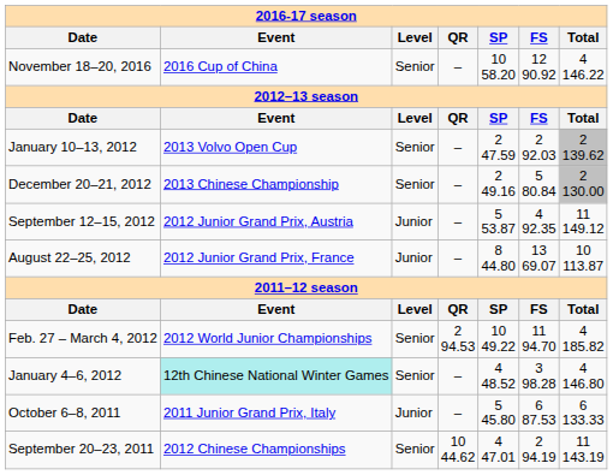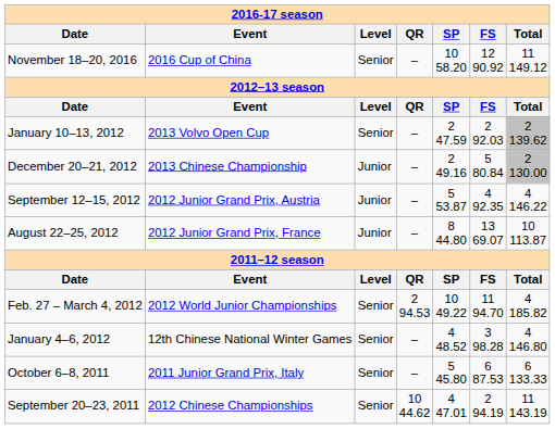 <table class="wikitable">
 <tr>
 <th style="background-color: #ffdead;" colspan=7><a href='#'>2016-17 season</a></th>
 </tr>
 <tr>
 <th>Date</th>
 <th>Event</th>
 <th>Level</th>
 <th>QR</th>
 <th><a href='#'>SP</a></th>
 <th><a href='#'>FS</a></th>
 <th>Total</th>
 </tr>
 <tr>
 <td>November 18–20, 2016</td>
 <td><a href='#'>2016 Cup of China</a></td>
 <td>Senior</td>
 <td align=center>–</td>
 <td align=center>10 <br> 58.20</td>
 <td align=center>12 <br> 90.92</td>
-<td align=center>4 <br> 146.22</td>
+<td align=center>11 <br> 149.12</td>
 </tr>
 <tr>
 <th style="background-color: #ffdead;" colspan=7><a href='#'>2012–13 season</a></th>
 </tr>
 <tr>
 <th>Date</th>
 <th>Event</th>
 <th>Level</th>
 <th>QR</th>
 <th><a href='#'>SP</a></th>
 <th><a href='#'>FS</a></th>
 <th>Total</th>
 </tr>
 <tr>
 <td>January 10–13, 2012</td>
 <td><a href='#'>2013 Volvo Open Cup</a></td>
 <td>Senior</td>
 <td align=center>–</td>
 <td align=center>2 <br> 47.59</td>
 <td align=center>2 <br> 92.03</td>
 <td align=center bgcolor=silver>2 <br> 139.62</td>
 </tr>
 <tr>
 <td>December 20–21, 2012</td>
 <td><a href='#'>2013 Chinese Championship</a></td>
-<td>Senior</td>
+<td>Junior</td>
 <td align=center>–</td>
 <td align=center>2 <br> 49.16</td>
 <td align=center>5 <br> 80.84</td>
 <td align=center bgcolor=silver>2 <br> 130.00</td>
 </tr>
 <tr>
 <td>September 12–15, 2012</td>
 <td><a href='#'>2012 Junior Grand Prix, Austria</a></td>
 <td>Junior</td>
 <td align=center>–</td>
 <td align=center>5 <br> 53.87</td>
 <td align=center>4 <br> 92.35</td>
-<td align=center>11 <br> 149.12</td>
+<td align=center>4 <br> 146.22</td>
 </tr>
 <tr>
 <td>August 22–25, 2012</td>
 <td><a href='#'>2012 Junior Grand Prix, France</a></td>
 <td>Junior</td>
 <td align=center>–</td>
 <td align=center>8 <br> 44.80</td>
 <td align=center>13 <br> 69.07</td>
 <td align=center>10 <br> 113.87</td>
 </tr>
 <tr>
 <th style="background-color: #ffdead;" colspan=7><a href='#'>2011–12 season</a></th>
 </tr>
 <tr>
 <th>Date</th>
 <th>Event</th>
 <th>Level</th>
 <th>QR</th>
 <th>SP</th>
 <th>FS</th>
 <th>Total</th>
 </tr>
 <tr>
 <td>Feb. 27 – March 4, 2012</td>
 <td><a href='#'>2012 World Junior Championships</a></td>
 <td>Senior</td>
 <td align=center>2 <br> 94.53</td>
 <td align=center>10 <br> 49.22</td>
 <td align=center>11 <br> 94.70</td>
 <td align=center>4 <br> 185.82</td>
 </tr>
 <tr>
 <td>January 4–6, 2012</td>
-<td style="background: paleturquoise;">12th Chinese National Winter Games</td>
+<td>12th Chinese National Winter Games</td>
 <td>Senior</td>
 <td align=center>–</td>
 <td align=center>4 <br> 48.52</td>
 <td align=center>3 <br> 98.28</td>
 <td align=center>4 <br> 146.80</td>
 </tr>
 <tr>
 <td>October 6–8, 2011</td>
 <td><a href='#'>2011 Junior Grand Prix, Italy</a></td>
-<td>Junior</td>
+<td>Senior</td>
 <td align=center>–</td>
 <td align=center>5 <br> 45.80</td>
 <td align=center>6 <br> 87.53</td>
 <td align=center>6 <br> 133.33</td>
 </tr>
 <tr>
 <td>September 20–23, 2011</td>
 <td><a href='#'>2012 Chinese Championships</a></td>
 <td>Senior</td>
 <td align=center>10 <br> 44.62</td>
 <td align=center>4 <br> 47.01</td>
 <td align=center>2 <br> 94.19</td>
 <td align=center>11 <br> 143.19</td>
 </tr>
 </table>
